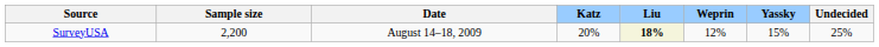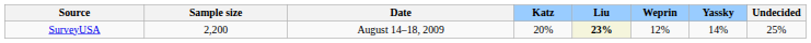 <table class=wikitable style="text-align:center;" width=95%>
 <tr>
 <th>Source</th>
 <th>Sample size</th>
 <th>Date</th>
 <td bgcolor=99ccff width=80px><strong>Katz</strong></td>
 <td bgcolor=99ccff width=80px><strong>Liu</strong></td>
 <td bgcolor=99ccff width=80px><strong>Weprin</strong></td>
 <td bgcolor=99ccff width=80px><strong>Yassky</strong></td>
 <th width=80px>Undecided</th>
 </tr>
 <tr>
 <td><a href='#'>SurveyUSA</a></td>
 <td>2,200</td>
 <td>August 14–18, 2009</td>
 <td>20%</td>
-<td bgcolor=beige><strong>18%</strong></td>
+<td bgcolor=beige><strong>23%</strong></td>
 <td>12%</td>
-<td>15%</td>
+<td>14%</td>
 <td>25%</td>
 </tr>
 </table>
